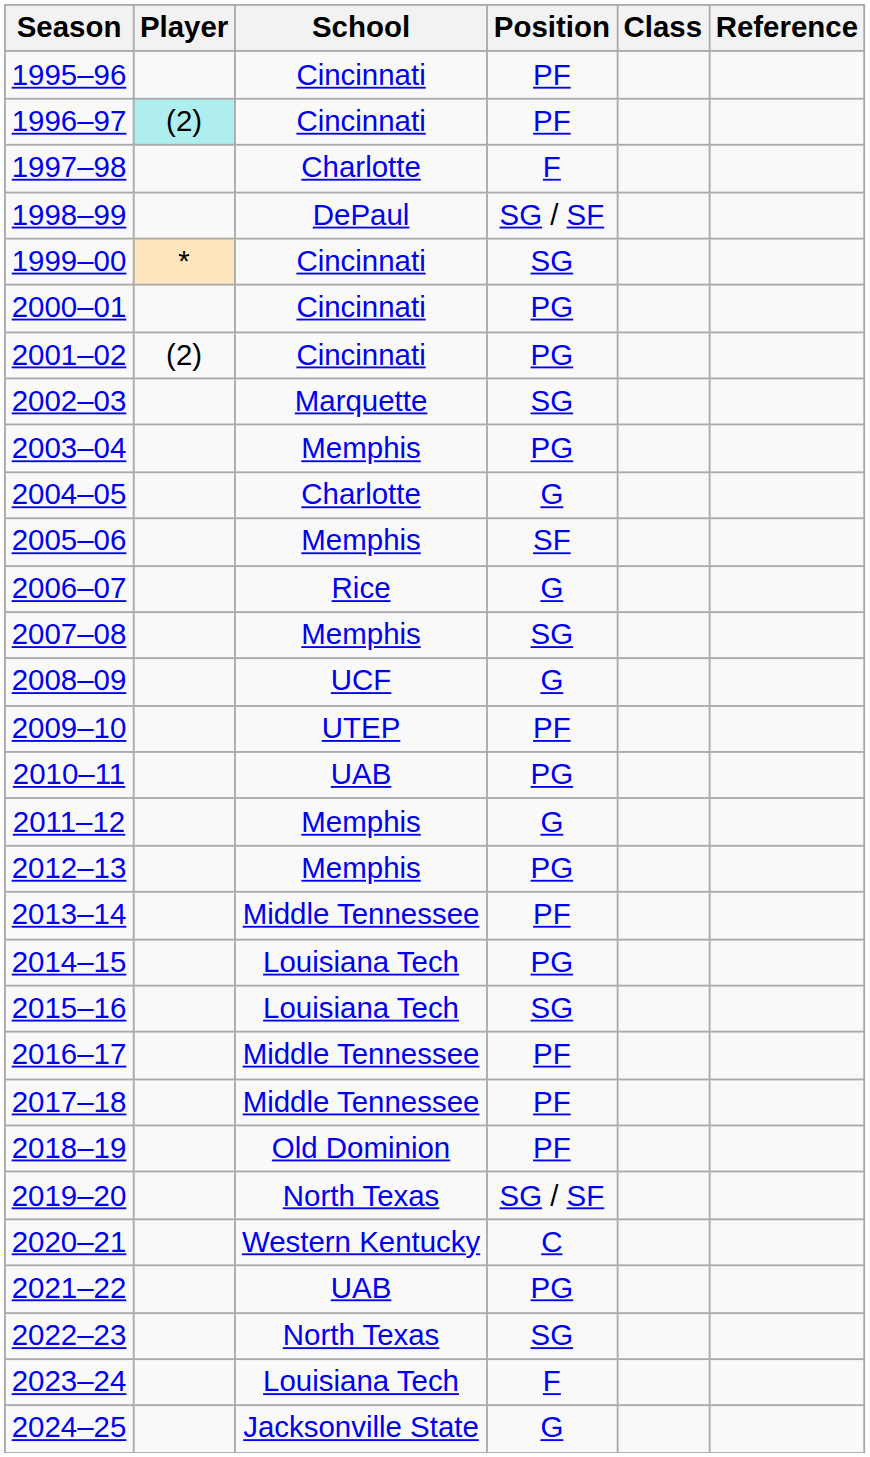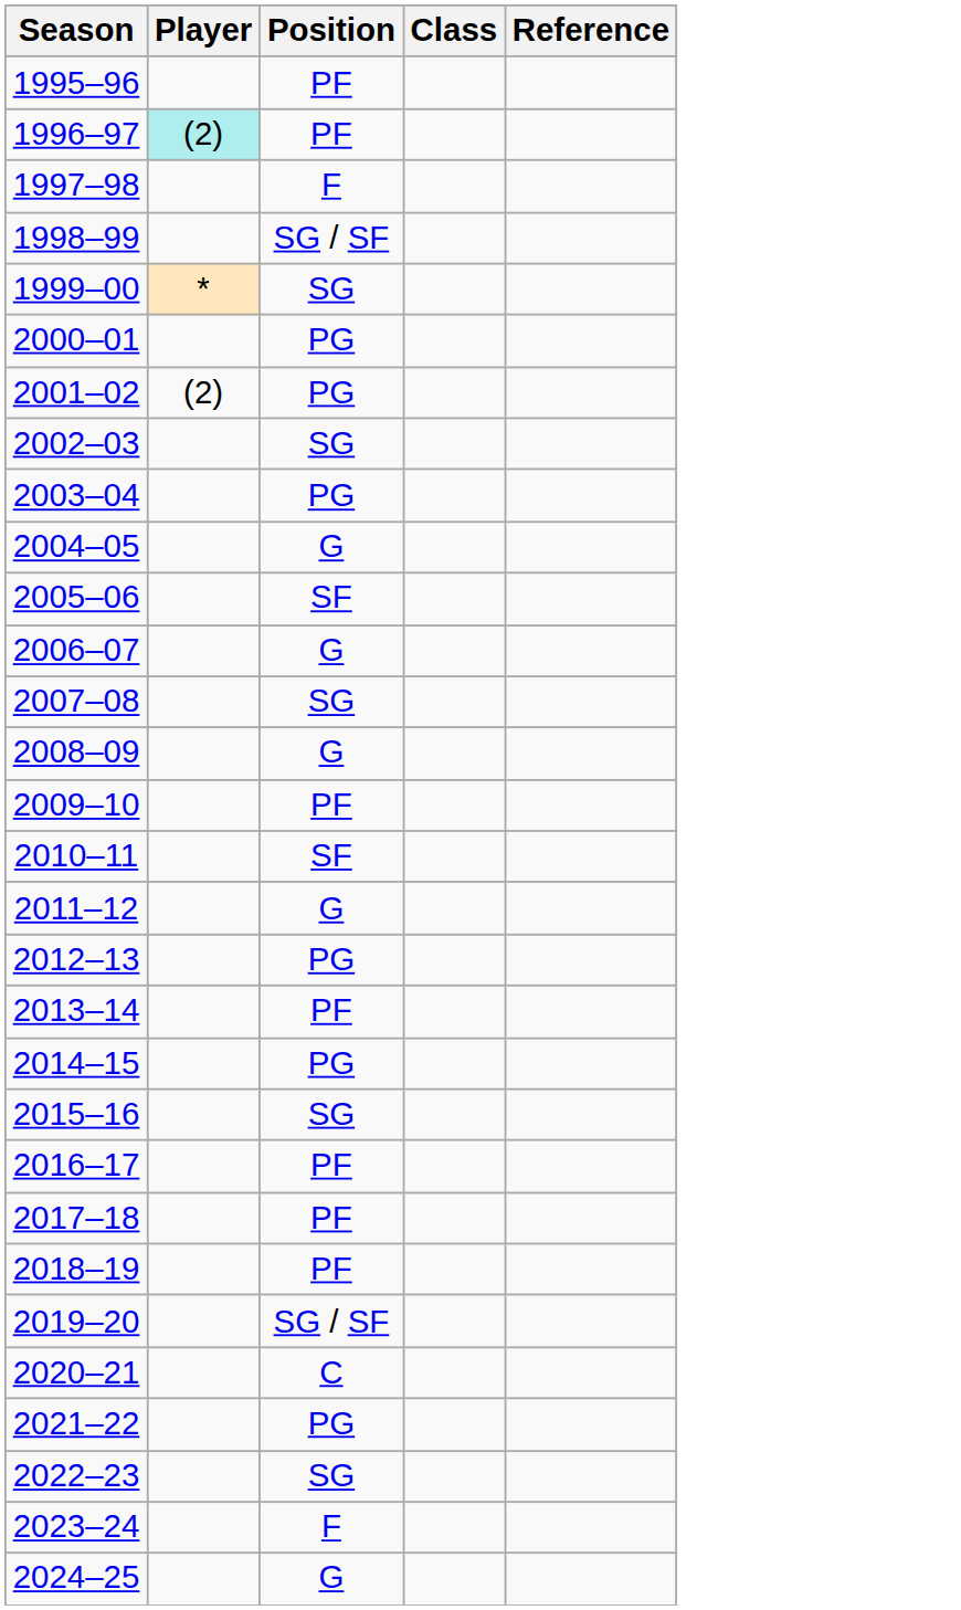 <table class="wikitable sortable">
 <tr>
 <th>Season</th>
 <th>Player</th>
-<th>School</th>
 <th>Position</th>
 <th>Class</th>
 <th class="unsortable">Reference</th>
 </tr>
 <tr align=center>
 <td><a href='#'>1995–96</a></td>
 <td></td>
-<td><a href='#'>Cincinnati</a></td>
 <td><a href='#'>PF</a></td>
 <td></td>
 <td></td>
 </tr>
 <tr align=center>
 <td><a href='#'>1996–97</a></td>
 <td style="background: paleturquoise;"> (2)</td>
-<td><a href='#'>Cincinnati</a></td>
 <td><a href='#'>PF</a></td>
 <td></td>
 <td></td>
 </tr>
 <tr align=center>
 <td><a href='#'>1997–98</a></td>
 <td></td>
-<td><a href='#'>Charlotte</a></td>
 <td><a href='#'>F</a></td>
 <td></td>
 <td></td>
 </tr>
 <tr align=center>
 <td><a href='#'>1998–99</a></td>
 <td></td>
-<td><a href='#'>DePaul</a></td>
 <td><a href='#'>SG</a> / <a href='#'>SF</a></td>
 <td></td>
 <td></td>
 </tr>
 <tr align=center>
 <td><a href='#'>1999–00</a></td>
 <td style="background-color:#FFE6BD">*</td>
-<td><a href='#'>Cincinnati</a></td>
 <td><a href='#'>SG</a></td>
 <td></td>
 <td></td>
 </tr>
 <tr align=center>
 <td><a href='#'>2000–01</a></td>
 <td></td>
-<td><a href='#'>Cincinnati</a></td>
 <td><a href='#'>PG</a></td>
 <td></td>
 <td></td>
 </tr>
 <tr align=center>
 <td><a href='#'>2001–02</a></td>
 <td> (2)</td>
-<td><a href='#'>Cincinnati</a></td>
 <td><a href='#'>PG</a></td>
 <td></td>
 <td></td>
 </tr>
 <tr align=center>
 <td><a href='#'>2002–03</a></td>
 <td></td>
-<td><a href='#'>Marquette</a></td>
 <td><a href='#'>SG</a></td>
 <td></td>
 <td></td>
 </tr>
 <tr align=center>
 <td><a href='#'>2003–04</a></td>
 <td></td>
-<td><a href='#'>Memphis</a></td>
 <td><a href='#'>PG</a></td>
 <td></td>
 <td></td>
 </tr>
 <tr align=center>
 <td><a href='#'>2004–05</a></td>
 <td></td>
-<td><a href='#'>Charlotte</a></td>
 <td><a href='#'>G</a></td>
 <td></td>
 <td></td>
 </tr>
 <tr align=center>
 <td><a href='#'>2005–06</a></td>
 <td></td>
-<td><a href='#'>Memphis</a></td>
 <td><a href='#'>SF</a></td>
 <td></td>
 <td></td>
 </tr>
 <tr align=center>
 <td><a href='#'>2006–07</a></td>
 <td></td>
-<td><a href='#'>Rice</a></td>
 <td><a href='#'>G</a></td>
 <td></td>
 <td></td>
 </tr>
 <tr align=center>
 <td><a href='#'>2007–08</a></td>
 <td></td>
-<td><a href='#'>Memphis</a></td>
 <td><a href='#'>SG</a></td>
 <td></td>
 <td></td>
 </tr>
 <tr align=center>
 <td><a href='#'>2008–09</a></td>
 <td></td>
-<td><a href='#'>UCF</a></td>
 <td><a href='#'>G</a></td>
 <td></td>
 <td></td>
 </tr>
 <tr align=center>
 <td><a href='#'>2009–10</a></td>
 <td></td>
-<td><a href='#'>UTEP</a></td>
 <td><a href='#'>PF</a></td>
 <td></td>
 <td></td>
 </tr>
 <tr align=center>
 <td><a href='#'>2010–11</a></td>
 <td></td>
-<td><a href='#'>UAB</a></td>
-<td><a href='#'>PG</a></td>
+<td><a href='#'>SF</a></td>
 <td></td>
 <td></td>
 </tr>
 <tr align=center>
 <td><a href='#'>2011–12</a></td>
 <td></td>
-<td><a href='#'>Memphis</a></td>
 <td><a href='#'>G</a></td>
 <td></td>
 <td></td>
 </tr>
 <tr align=center>
 <td><a href='#'>2012–13</a></td>
 <td></td>
-<td><a href='#'>Memphis</a></td>
 <td><a href='#'>PG</a></td>
 <td></td>
 <td></td>
 </tr>
 <tr align=center>
 <td><a href='#'>2013–14</a></td>
 <td></td>
-<td><a href='#'>Middle Tennessee</a></td>
 <td><a href='#'>PF</a></td>
 <td></td>
 <td></td>
 </tr>
 <tr align=center>
 <td><a href='#'>2014–15</a></td>
 <td></td>
-<td><a href='#'>Louisiana Tech</a></td>
 <td><a href='#'>PG</a></td>
 <td></td>
 <td></td>
 </tr>
 <tr align=center>
 <td><a href='#'>2015–16</a></td>
 <td></td>
-<td><a href='#'>Louisiana Tech</a></td>
 <td><a href='#'>SG</a></td>
 <td></td>
 <td></td>
 </tr>
 <tr align=center>
 <td><a href='#'>2016–17</a></td>
 <td></td>
-<td><a href='#'>Middle Tennessee</a></td>
 <td><a href='#'>PF</a></td>
 <td></td>
 <td></td>
 </tr>
 <tr align=center>
 <td><a href='#'>2017–18</a></td>
 <td></td>
-<td><a href='#'>Middle Tennessee</a></td>
 <td><a href='#'>PF</a></td>
 <td></td>
 <td></td>
 </tr>
 <tr align=center>
 <td><a href='#'>2018–19</a></td>
 <td></td>
-<td><a href='#'>Old Dominion</a></td>
 <td><a href='#'>PF</a></td>
 <td></td>
 <td></td>
 </tr>
 <tr align=center>
 <td><a href='#'>2019–20</a></td>
 <td></td>
-<td><a href='#'>North Texas</a></td>
 <td><a href='#'>SG</a> / <a href='#'>SF</a></td>
 <td></td>
 <td></td>
 </tr>
 <tr align=center>
 <td><a href='#'>2020–21</a></td>
 <td></td>
-<td><a href='#'>Western Kentucky</a></td>
 <td><a href='#'>C</a></td>
 <td></td>
 <td></td>
 </tr>
 <tr align=center>
 <td><a href='#'>2021–22</a></td>
 <td></td>
-<td><a href='#'>UAB</a></td>
 <td><a href='#'>PG</a></td>
 <td></td>
 <td></td>
 </tr>
 <tr align=center>
 <td><a href='#'>2022–23</a></td>
 <td></td>
-<td><a href='#'>North Texas</a></td>
 <td><a href='#'>SG</a></td>
 <td></td>
 <td></td>
 </tr>
 <tr align=center>
 <td><a href='#'>2023–24</a></td>
 <td></td>
-<td><a href='#'>Louisiana Tech</a></td>
 <td><a href='#'>F</a></td>
 <td></td>
 <td></td>
 </tr>
 <tr align=center>
 <td><a href='#'>2024–25</a></td>
 <td></td>
-<td><a href='#'>Jacksonville State</a></td>
 <td><a href='#'>G</a></td>
 <td></td>
 <td></td>
 </tr>
 </table>
